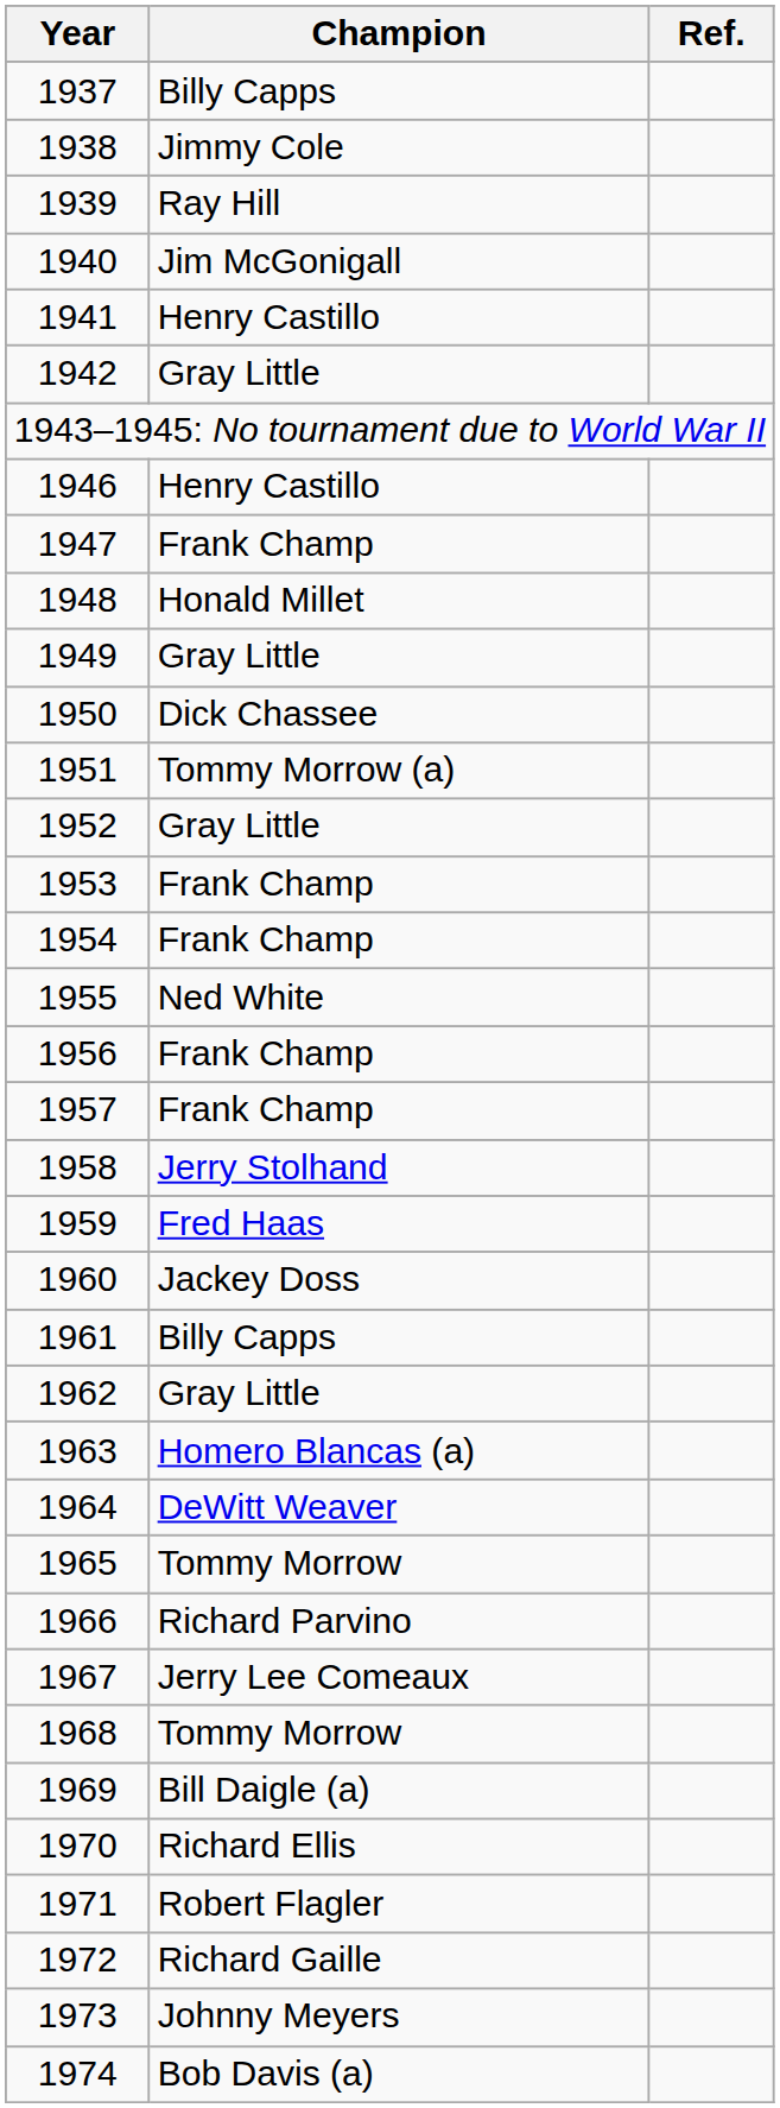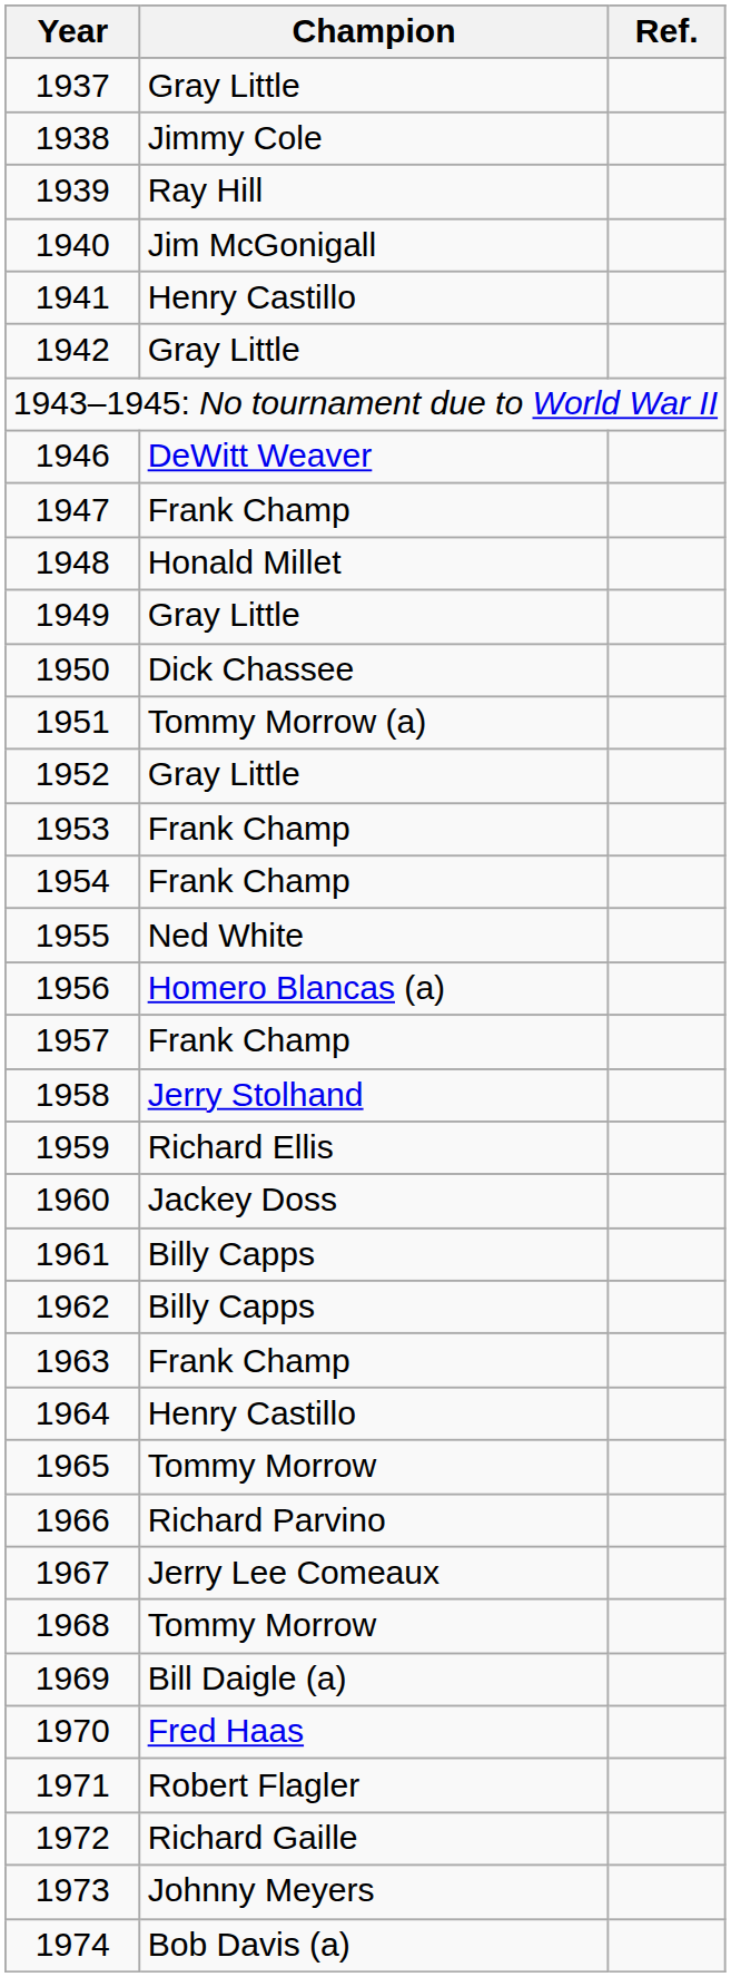 <table class="wikitable">
 <tr>
 <th>Year</th>
 <th>Champion</th>
 <th>Ref.</th>
 </tr>
 <tr>
 <td align=center>1937</td>
-<td>Billy Capps</td>
+<td>Gray Little</td>
 <td></td>
 </tr>
 <tr>
 <td align=center>1938</td>
 <td>Jimmy Cole</td>
 <td></td>
 </tr>
 <tr>
 <td align=center>1939</td>
 <td>Ray Hill</td>
 <td></td>
 </tr>
 <tr>
 <td align=center>1940</td>
 <td>Jim McGonigall</td>
 <td></td>
 </tr>
 <tr>
 <td align=center>1941</td>
 <td>Henry Castillo</td>
 <td></td>
 </tr>
 <tr>
 <td align=center>1942</td>
 <td>Gray Little</td>
 <td></td>
 </tr>
 <tr>
 <td colspan=3>1943–1945: <em>No tournament due to <a href='#'>World War II</a></em></td>
 </tr>
 <tr>
 <td align=center>1946</td>
-<td>Henry Castillo</td>
+<td><a href='#'>DeWitt Weaver</a></td>
 <td></td>
 </tr>
 <tr>
 <td align=center>1947</td>
 <td>Frank Champ</td>
 <td></td>
 </tr>
 <tr>
 <td align=center>1948</td>
 <td>Honald Millet</td>
 <td></td>
 </tr>
 <tr>
 <td align=center>1949</td>
 <td>Gray Little</td>
 <td></td>
 </tr>
 <tr>
 <td align=center>1950</td>
 <td>Dick Chassee</td>
 <td></td>
 </tr>
 <tr>
 <td align=center>1951</td>
 <td>Tommy Morrow (a)</td>
 <td></td>
 </tr>
 <tr>
 <td align=center>1952</td>
 <td>Gray Little</td>
 <td></td>
 </tr>
 <tr>
 <td align=center>1953</td>
 <td>Frank Champ</td>
 <td></td>
 </tr>
 <tr>
 <td align=center>1954</td>
 <td>Frank Champ</td>
 <td></td>
 </tr>
 <tr>
 <td align=center>1955</td>
 <td>Ned White</td>
 <td></td>
 </tr>
 <tr>
 <td align=center>1956</td>
-<td>Frank Champ</td>
+<td><a href='#'>Homero Blancas</a> (a)</td>
 <td></td>
 </tr>
 <tr>
 <td align=center>1957</td>
 <td>Frank Champ</td>
 <td></td>
 </tr>
 <tr>
 <td align=center>1958</td>
 <td><a href='#'>Jerry Stolhand</a></td>
 <td></td>
 </tr>
 <tr>
 <td align=center>1959</td>
-<td><a href='#'>Fred Haas</a></td>
+<td>Richard Ellis</td>
 <td></td>
 </tr>
 <tr>
 <td align=center>1960</td>
 <td>Jackey Doss</td>
 <td></td>
 </tr>
 <tr>
 <td align=center>1961</td>
 <td>Billy Capps</td>
 <td></td>
 </tr>
 <tr>
 <td align=center>1962</td>
-<td>Gray Little</td>
+<td>Billy Capps</td>
 <td></td>
 </tr>
 <tr>
 <td align=center>1963</td>
-<td><a href='#'>Homero Blancas</a> (a)</td>
+<td>Frank Champ</td>
 <td></td>
 </tr>
 <tr>
 <td align=center>1964</td>
-<td><a href='#'>DeWitt Weaver</a></td>
+<td>Henry Castillo</td>
 <td></td>
 </tr>
 <tr>
 <td align=center>1965</td>
 <td>Tommy Morrow</td>
 <td></td>
 </tr>
 <tr>
 <td align=center>1966</td>
 <td>Richard Parvino</td>
 <td></td>
 </tr>
 <tr>
 <td align=center>1967</td>
 <td>Jerry Lee Comeaux</td>
 <td></td>
 </tr>
 <tr>
 <td align=center>1968</td>
 <td>Tommy Morrow</td>
 <td></td>
 </tr>
 <tr>
 <td align=center>1969</td>
 <td>Bill Daigle (a)</td>
 <td></td>
 </tr>
 <tr>
 <td align=center>1970</td>
-<td>Richard Ellis</td>
+<td><a href='#'>Fred Haas</a></td>
 <td></td>
 </tr>
 <tr>
 <td align=center>1971</td>
 <td>Robert Flagler</td>
 <td></td>
 </tr>
 <tr>
 <td align=center>1972</td>
 <td>Richard Gaille</td>
 <td></td>
 </tr>
 <tr>
 <td align=center>1973</td>
 <td>Johnny Meyers</td>
 <td></td>
 </tr>
 <tr>
 <td align=center>1974</td>
 <td>Bob Davis (a)</td>
 <td></td>
 </tr>
 </table>
